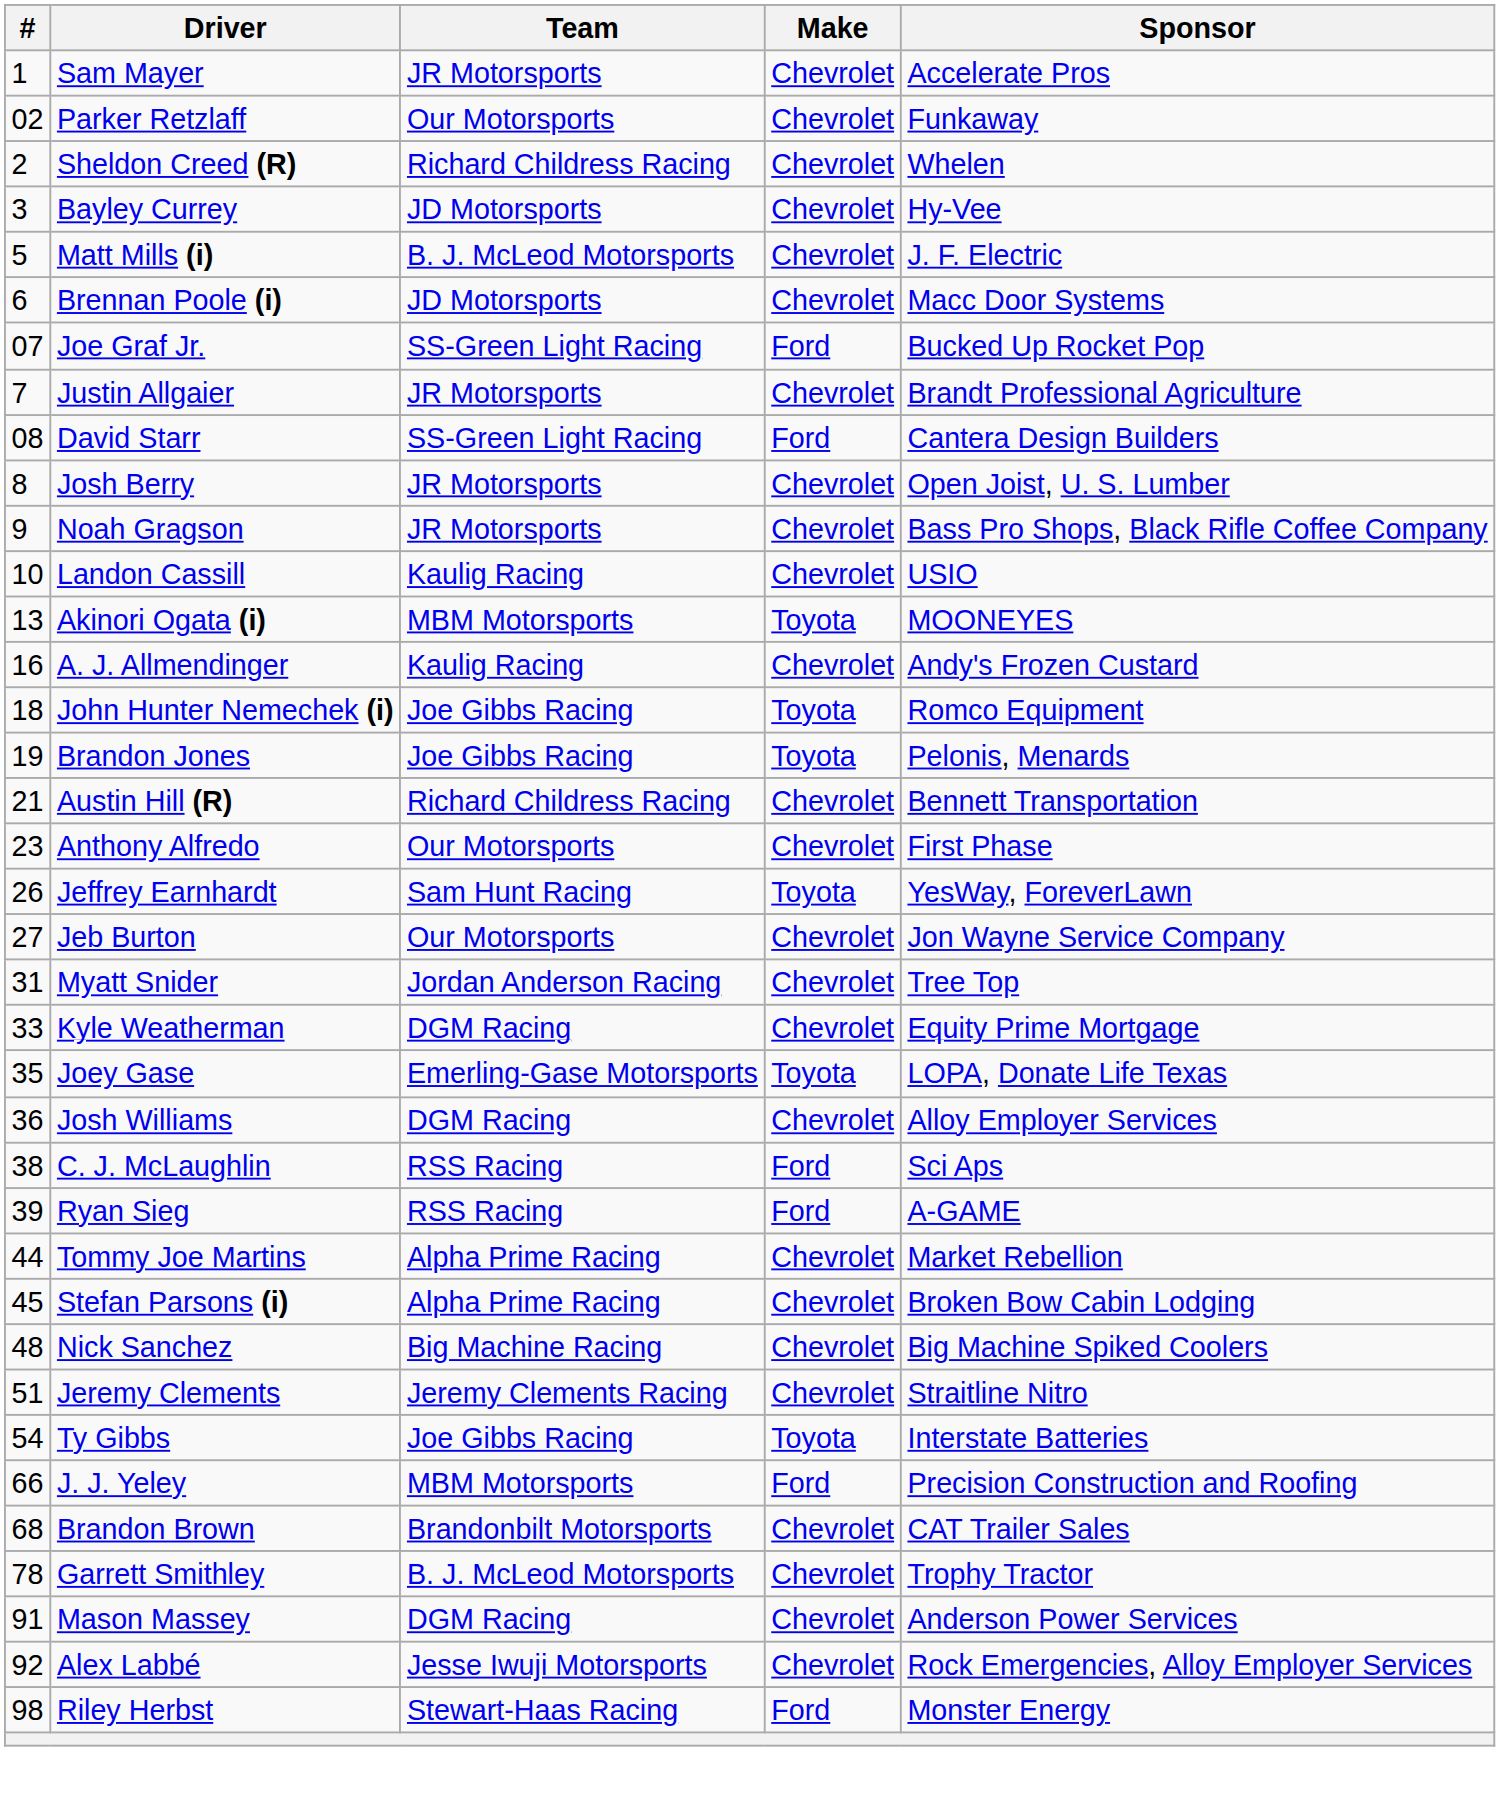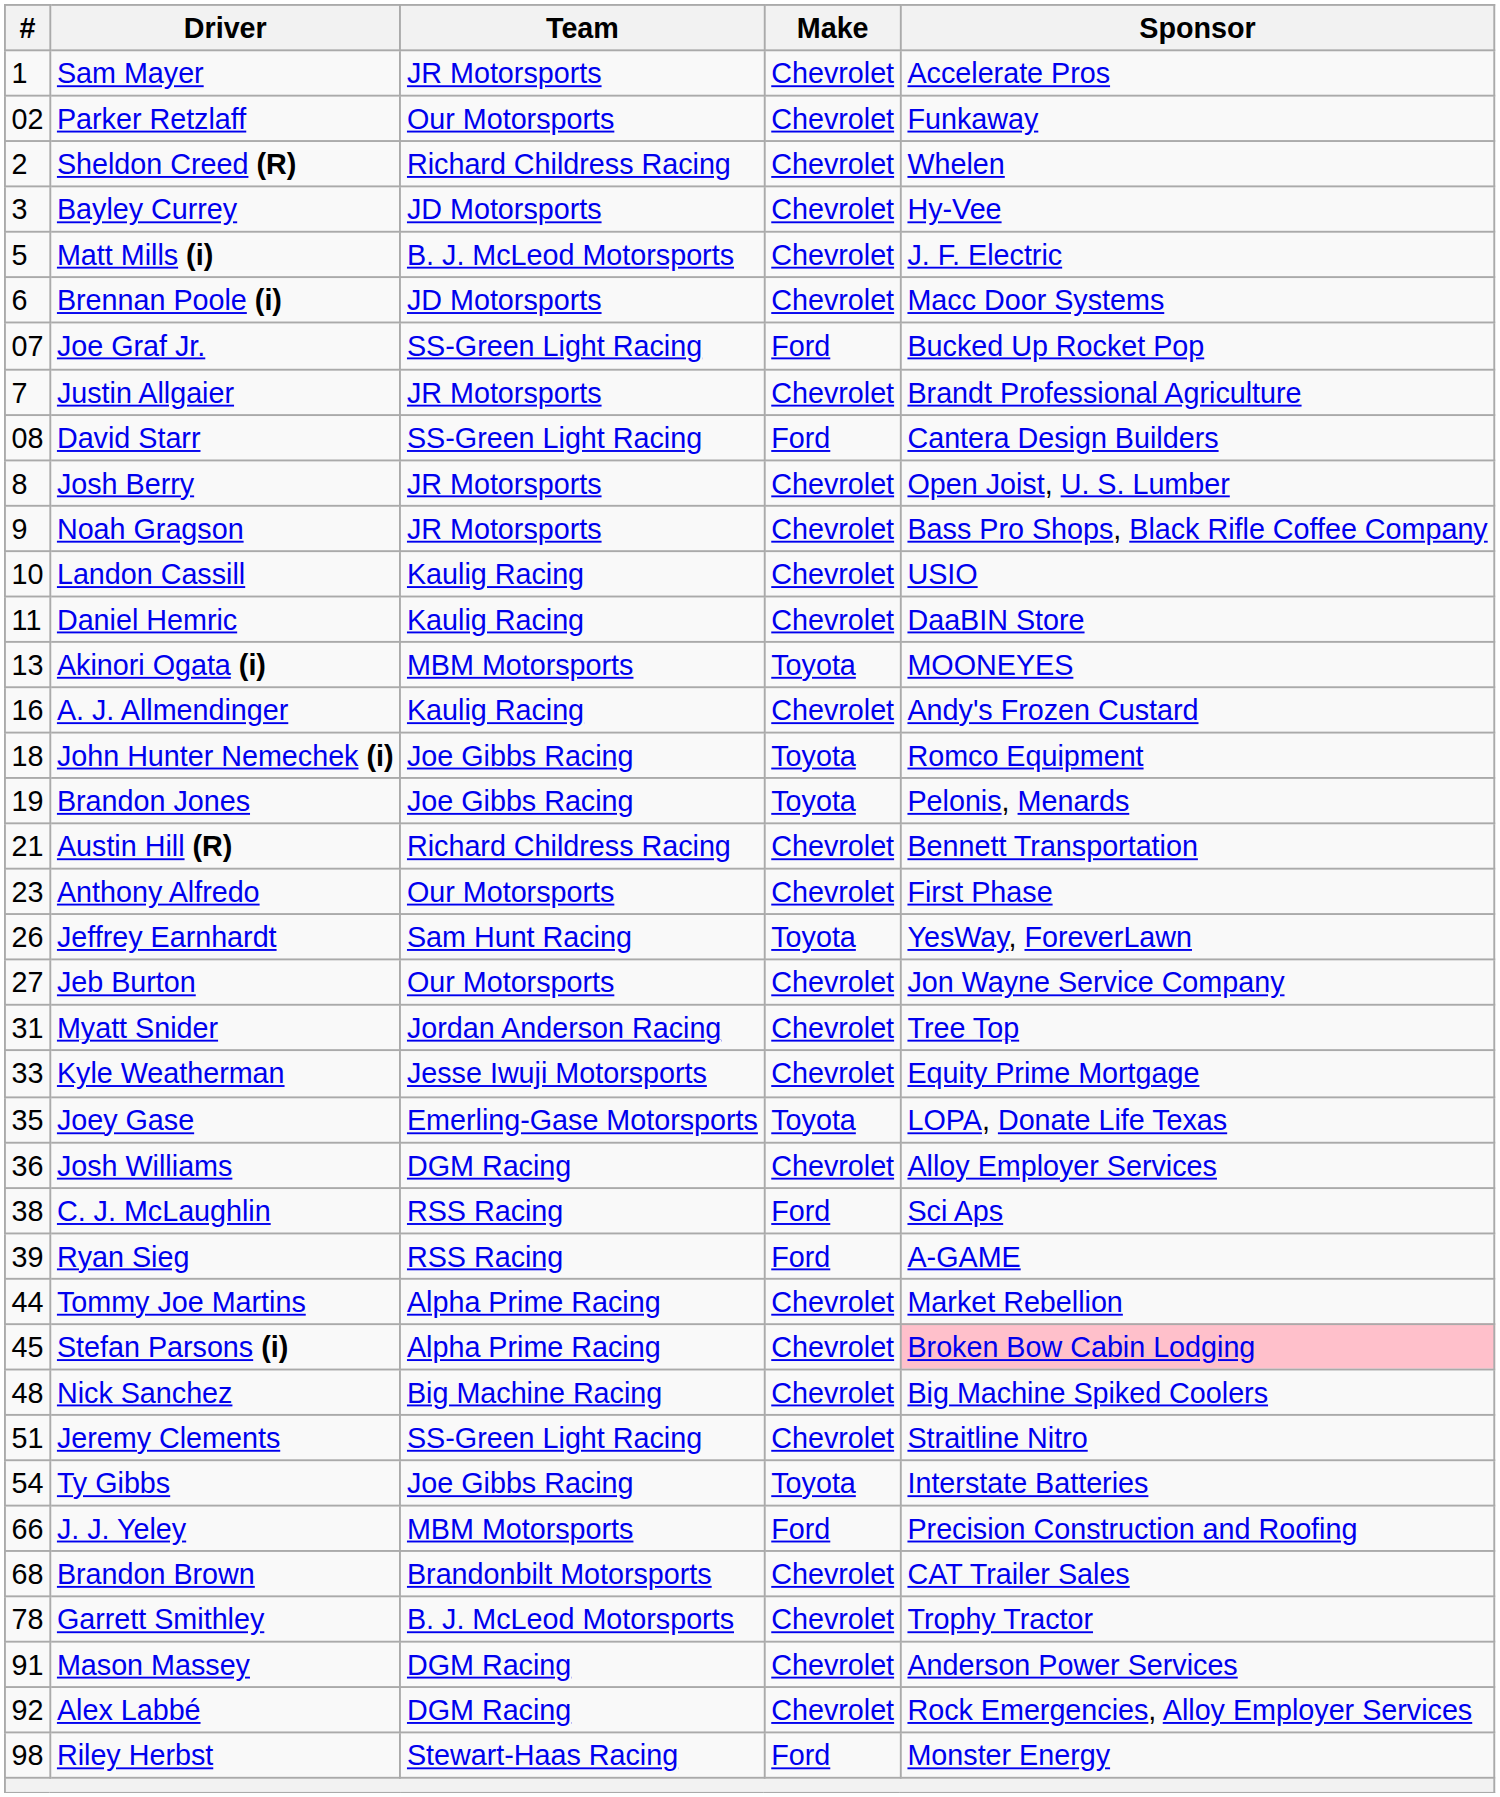 <table class="wikitable" style="font-size: 95%;">
 <tr>
 <th>#</th>
 <th>Driver</th>
 <th>Team</th>
 <th>Make</th>
 <th>Sponsor</th>
 </tr>
 <tr>
 <td>1</td>
 <td><a href='#'>Sam Mayer</a></td>
 <td><a href='#'>JR Motorsports</a></td>
 <td><a href='#'>Chevrolet</a></td>
 <td><a href='#'>Accelerate Pros</a></td>
 </tr>
 <tr>
 <td>02</td>
 <td><a href='#'>Parker Retzlaff</a></td>
 <td><a href='#'>Our Motorsports</a></td>
 <td><a href='#'>Chevrolet</a></td>
 <td><a href='#'>Funkaway</a></td>
 </tr>
 <tr>
 <td>2</td>
 <td><a href='#'>Sheldon Creed</a> <strong>(R)</strong></td>
 <td><a href='#'>Richard Childress Racing</a></td>
 <td><a href='#'>Chevrolet</a></td>
 <td><a href='#'>Whelen</a></td>
 </tr>
 <tr>
 <td>3</td>
 <td><a href='#'>Bayley Currey</a></td>
 <td><a href='#'>JD Motorsports</a></td>
 <td><a href='#'>Chevrolet</a></td>
 <td><a href='#'>Hy-Vee</a></td>
 </tr>
 <tr>
 <td>5</td>
 <td><a href='#'>Matt Mills</a> <strong>(i)</strong></td>
 <td><a href='#'>B. J. McLeod Motorsports</a></td>
 <td><a href='#'>Chevrolet</a></td>
 <td><a href='#'>J. F. Electric</a></td>
 </tr>
 <tr>
 <td>6</td>
 <td><a href='#'>Brennan Poole</a> <strong>(i)</strong></td>
 <td><a href='#'>JD Motorsports</a></td>
 <td><a href='#'>Chevrolet</a></td>
 <td><a href='#'>Macc Door Systems</a></td>
 </tr>
 <tr>
 <td>07</td>
 <td><a href='#'>Joe Graf Jr.</a></td>
 <td><a href='#'>SS-Green Light Racing</a></td>
 <td><a href='#'>Ford</a></td>
 <td><a href='#'>Bucked Up Rocket Pop</a></td>
 </tr>
 <tr>
 <td>7</td>
 <td><a href='#'>Justin Allgaier</a></td>
 <td><a href='#'>JR Motorsports</a></td>
 <td><a href='#'>Chevrolet</a></td>
 <td><a href='#'>Brandt Professional Agriculture</a></td>
 </tr>
 <tr>
 <td>08</td>
 <td><a href='#'>David Starr</a></td>
 <td><a href='#'>SS-Green Light Racing</a></td>
 <td><a href='#'>Ford</a></td>
 <td><a href='#'>Cantera Design Builders</a></td>
 </tr>
 <tr>
 <td>8</td>
 <td><a href='#'>Josh Berry</a></td>
 <td><a href='#'>JR Motorsports</a></td>
 <td><a href='#'>Chevrolet</a></td>
 <td><a href='#'>Open Joist</a>, <a href='#'>U. S. Lumber</a></td>
 </tr>
 <tr>
 <td>9</td>
 <td><a href='#'>Noah Gragson</a></td>
 <td><a href='#'>JR Motorsports</a></td>
 <td><a href='#'>Chevrolet</a></td>
 <td nowrap><a href='#'>Bass Pro Shops</a>, <a href='#'>Black Rifle Coffee Company</a></td>
 </tr>
 <tr>
 <td>10</td>
 <td><a href='#'>Landon Cassill</a></td>
 <td><a href='#'>Kaulig Racing</a></td>
 <td><a href='#'>Chevrolet</a></td>
 <td><a href='#'>USIO</a></td>
 </tr>
 <tr>
+<td>11</td>
+<td><a href='#'>Daniel Hemric</a></td>
+<td><a href='#'>Kaulig Racing</a></td>
+<td><a href='#'>Chevrolet</a></td>
+<td><a href='#'>DaaBIN Store</a></td>
+</tr>
+<tr>
 <td>13</td>
 <td><a href='#'>Akinori Ogata</a> <strong>(i)</strong></td>
 <td><a href='#'>MBM Motorsports</a></td>
 <td><a href='#'>Toyota</a></td>
 <td><a href='#'>MOONEYES</a></td>
 </tr>
 <tr>
 <td>16</td>
 <td><a href='#'>A. J. Allmendinger</a></td>
 <td><a href='#'>Kaulig Racing</a></td>
 <td><a href='#'>Chevrolet</a></td>
 <td><a href='#'>Andy's Frozen Custard</a></td>
 </tr>
 <tr>
 <td>18</td>
 <td nowrap><a href='#'>John Hunter Nemechek</a> <strong>(i)</strong></td>
 <td><a href='#'>Joe Gibbs Racing</a></td>
 <td><a href='#'>Toyota</a></td>
 <td><a href='#'>Romco Equipment</a></td>
 </tr>
 <tr>
 <td>19</td>
 <td><a href='#'>Brandon Jones</a></td>
 <td><a href='#'>Joe Gibbs Racing</a></td>
 <td><a href='#'>Toyota</a></td>
 <td><a href='#'>Pelonis</a>, <a href='#'>Menards</a></td>
 </tr>
 <tr>
 <td>21</td>
 <td><a href='#'>Austin Hill</a> <strong>(R)</strong></td>
 <td><a href='#'>Richard Childress Racing</a></td>
 <td><a href='#'>Chevrolet</a></td>
 <td><a href='#'>Bennett Transportation</a></td>
 </tr>
 <tr>
 <td>23</td>
 <td><a href='#'>Anthony Alfredo</a></td>
 <td><a href='#'>Our Motorsports</a></td>
 <td><a href='#'>Chevrolet</a></td>
 <td><a href='#'>First Phase</a></td>
 </tr>
 <tr>
 <td>26</td>
 <td><a href='#'>Jeffrey Earnhardt</a></td>
 <td><a href='#'>Sam Hunt Racing</a></td>
 <td><a href='#'>Toyota</a></td>
 <td><a href='#'>YesWay</a>, <a href='#'>ForeverLawn</a></td>
 </tr>
 <tr>
 <td>27</td>
 <td><a href='#'>Jeb Burton</a></td>
 <td><a href='#'>Our Motorsports</a></td>
 <td><a href='#'>Chevrolet</a></td>
 <td><a href='#'>Jon Wayne Service Company</a></td>
 </tr>
 <tr>
 <td>31</td>
 <td><a href='#'>Myatt Snider</a></td>
 <td><a href='#'>Jordan Anderson Racing</a></td>
 <td><a href='#'>Chevrolet</a></td>
 <td><a href='#'>Tree Top</a></td>
 </tr>
 <tr>
 <td>33</td>
 <td><a href='#'>Kyle Weatherman</a></td>
-<td><a href='#'>DGM Racing</a></td>
+<td nowrap><a href='#'>Jesse Iwuji Motorsports</a></td>
 <td><a href='#'>Chevrolet</a></td>
 <td><a href='#'>Equity Prime Mortgage</a></td>
 </tr>
 <tr>
 <td>35</td>
 <td><a href='#'>Joey Gase</a></td>
 <td nowrap><a href='#'>Emerling-Gase Motorsports</a></td>
 <td><a href='#'>Toyota</a></td>
 <td><a href='#'>LOPA</a>, <a href='#'>Donate Life Texas</a></td>
 </tr>
 <tr>
 <td>36</td>
 <td><a href='#'>Josh Williams</a></td>
 <td><a href='#'>DGM Racing</a></td>
 <td><a href='#'>Chevrolet</a></td>
 <td><a href='#'>Alloy Employer Services</a></td>
 </tr>
 <tr>
 <td>38</td>
 <td><a href='#'>C. J. McLaughlin</a></td>
 <td><a href='#'>RSS Racing</a></td>
 <td><a href='#'>Ford</a></td>
 <td><a href='#'>Sci Aps</a></td>
 </tr>
 <tr>
 <td>39</td>
 <td><a href='#'>Ryan Sieg</a></td>
 <td><a href='#'>RSS Racing</a></td>
 <td><a href='#'>Ford</a></td>
 <td><a href='#'>A-GAME</a></td>
 </tr>
 <tr>
 <td>44</td>
 <td><a href='#'>Tommy Joe Martins</a></td>
 <td><a href='#'>Alpha Prime Racing</a></td>
 <td><a href='#'>Chevrolet</a></td>
 <td><a href='#'>Market Rebellion</a></td>
 </tr>
 <tr>
 <td>45</td>
 <td><a href='#'>Stefan Parsons</a> <strong>(i)</strong></td>
 <td><a href='#'>Alpha Prime Racing</a></td>
 <td><a href='#'>Chevrolet</a></td>
-<td><a href='#'>Broken Bow Cabin Lodging</a></td>
+<td style="background: pink;"><a href='#'>Broken Bow Cabin Lodging</a></td>
 </tr>
 <tr>
 <td>48</td>
 <td><a href='#'>Nick Sanchez</a></td>
 <td><a href='#'>Big Machine Racing</a></td>
 <td><a href='#'>Chevrolet</a></td>
 <td><a href='#'>Big Machine Spiked Coolers</a></td>
 </tr>
 <tr>
 <td>51</td>
 <td><a href='#'>Jeremy Clements</a></td>
-<td><a href='#'>Jeremy Clements Racing</a></td>
+<td><a href='#'>SS-Green Light Racing</a></td>
 <td><a href='#'>Chevrolet</a></td>
 <td><a href='#'>Straitline Nitro</a></td>
 </tr>
 <tr>
 <td>54</td>
 <td><a href='#'>Ty Gibbs</a></td>
 <td><a href='#'>Joe Gibbs Racing</a></td>
 <td><a href='#'>Toyota</a></td>
 <td><a href='#'>Interstate Batteries</a></td>
 </tr>
 <tr>
 <td>66</td>
 <td><a href='#'>J. J. Yeley</a></td>
 <td><a href='#'>MBM Motorsports</a></td>
 <td><a href='#'>Ford</a></td>
 <td><a href='#'>Precision Construction and Roofing</a></td>
 </tr>
 <tr>
 <td>68</td>
 <td><a href='#'>Brandon Brown</a></td>
 <td><a href='#'>Brandonbilt Motorsports</a></td>
 <td><a href='#'>Chevrolet</a></td>
 <td><a href='#'>CAT Trailer Sales</a></td>
 </tr>
 <tr>
 <td>78</td>
 <td><a href='#'>Garrett Smithley</a></td>
 <td><a href='#'>B. J. McLeod Motorsports</a></td>
 <td><a href='#'>Chevrolet</a></td>
 <td><a href='#'>Trophy Tractor</a></td>
 </tr>
 <tr>
 <td>91</td>
 <td><a href='#'>Mason Massey</a></td>
 <td><a href='#'>DGM Racing</a></td>
 <td><a href='#'>Chevrolet</a></td>
 <td><a href='#'>Anderson Power Services</a></td>
 </tr>
 <tr>
 <td>92</td>
 <td><a href='#'>Alex Labbé</a></td>
-<td nowrap><a href='#'>Jesse Iwuji Motorsports</a></td>
+<td><a href='#'>DGM Racing</a></td>
 <td><a href='#'>Chevrolet</a></td>
 <td><a href='#'>Rock Emergencies</a>, <a href='#'>Alloy Employer Services</a></td>
 </tr>
 <tr>
 <td>98</td>
 <td><a href='#'>Riley Herbst</a></td>
 <td><a href='#'>Stewart-Haas Racing</a></td>
 <td><a href='#'>Ford</a></td>
 <td><a href='#'>Monster Energy</a></td>
 </tr>
 <tr>
 <th colspan="5"></th>
 </tr>
 </table>
